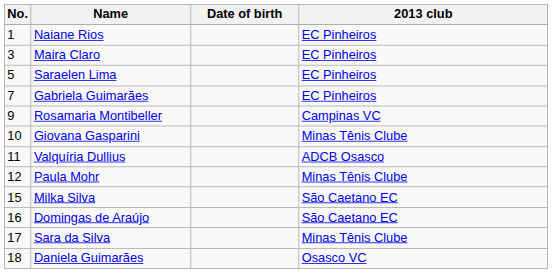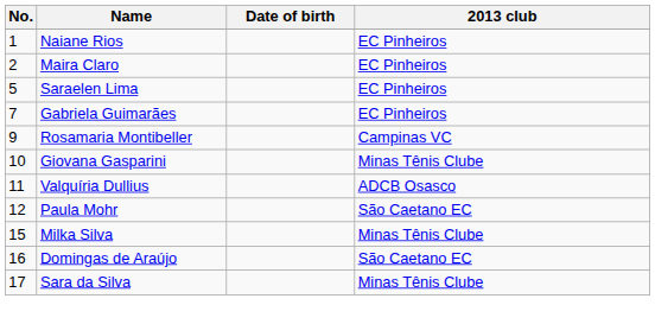 <table class=wikitable sortable style=font-size:100%; text-align:center;>
 <tr>
 <th>No.</th>
 <th style=width:12em>Name</th>
 <th style=width:8em>Date of birth</th>
 <th style=width:19em>2013 club</th>
 </tr>
 <tr>
 </tr>
 <tr ||>
 </tr>
 <tr>
 <td>1</td>
 <td><a href='#'>Naiane Rios</a></td>
 <td></td>
 <td> <a href='#'>EC Pinheiros</a></td>
 </tr>
 <tr>
-<td>3</td>
+<td>2</td>
 <td><a href='#'>Maira Claro</a></td>
 <td></td>
 <td> <a href='#'>EC Pinheiros</a></td>
 </tr>
 <tr>
 <td>5</td>
 <td><a href='#'>Saraelen Lima</a></td>
 <td></td>
 <td> <a href='#'>EC Pinheiros</a></td>
 </tr>
 <tr>
 <td>7</td>
 <td><a href='#'>Gabriela Guimarães</a></td>
 <td></td>
 <td> <a href='#'>EC Pinheiros</a></td>
 </tr>
 <tr>
 <td>9</td>
 <td><a href='#'>Rosamaria Montibeller </a></td>
 <td></td>
 <td> <a href='#'>Campinas VC</a></td>
 </tr>
 <tr>
 <td>10</td>
 <td><a href='#'>Giovana Gasparini</a></td>
 <td></td>
 <td> <a href='#'>Minas Tênis Clube</a></td>
 </tr>
 <tr>
 <td>11</td>
 <td><a href='#'>Valquíria Dullius</a></td>
 <td></td>
 <td> <a href='#'>ADCB Osasco</a></td>
 </tr>
 <tr>
 <td>12</td>
 <td><a href='#'>Paula Mohr</a></td>
 <td></td>
-<td> <a href='#'>Minas Tênis Clube</a></td>
+<td> <a href='#'>São Caetano EC</a></td>
 </tr>
 <tr>
 <td>15</td>
 <td><a href='#'>Milka Silva</a></td>
 <td></td>
-<td> <a href='#'>São Caetano EC</a></td>
+<td> <a href='#'>Minas Tênis Clube</a></td>
 </tr>
 <tr>
 <td>16</td>
 <td><a href='#'>Domingas de Araújo</a></td>
 <td></td>
 <td> <a href='#'>São Caetano EC</a></td>
 </tr>
 <tr>
 <td>17</td>
 <td><a href='#'>Sara da Silva</a></td>
 <td></td>
 <td> <a href='#'>Minas Tênis Clube</a></td>
 </tr>
-<tr>
-<td>18</td>
-<td><a href='#'>Daniela Guimarães</a></td>
-<td></td>
-<td> <a href='#'>Osasco VC</a></td>
-</tr>
 </table>
